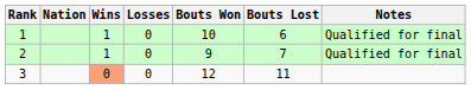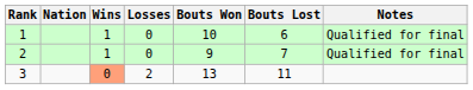 <table class="wikitable sortable" style="text-align:center">
 <tr>
 <th>Rank</th>
 <th>Nation</th>
 <th>Wins</th>
 <th>Losses</th>
 <th>Bouts Won</th>
 <th>Bouts Lost</th>
 <th>Notes</th>
 </tr>
 <tr style="background:#cfc;">
 <td>1</td>
 <td align=left></td>
 <td>1</td>
 <td>0</td>
 <td>10</td>
 <td>6</td>
 <td>Qualified for final</td>
 </tr>
 <tr style= "background:#cfc;">
 <td>2</td>
 <td align=left></td>
 <td>1</td>
 <td>0</td>
 <td>9</td>
 <td>7</td>
 <td>Qualified for final</td>
 </tr>
 <tr>
 <td>3</td>
 <td align=left></td>
 <td style="background: lightsalmon;">0</td>
-<td>0</td>
-<td>12</td>
+<td>2</td>
+<td>13</td>
 <td>11</td>
 <td></td>
 </tr>
 </table>
